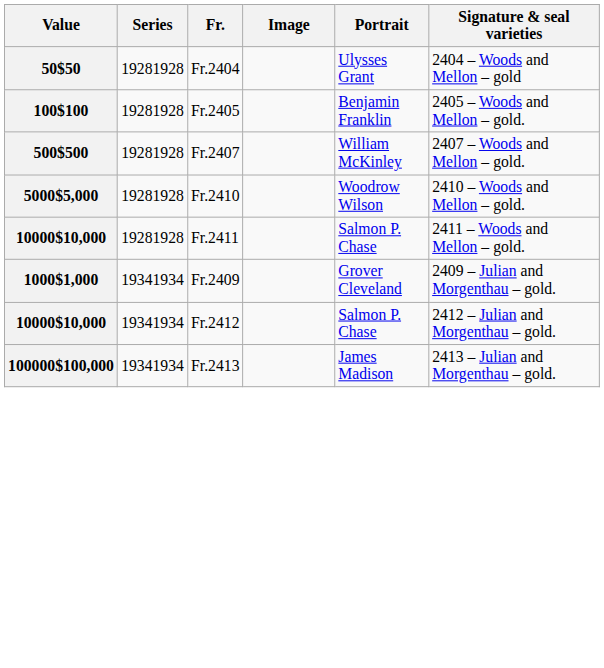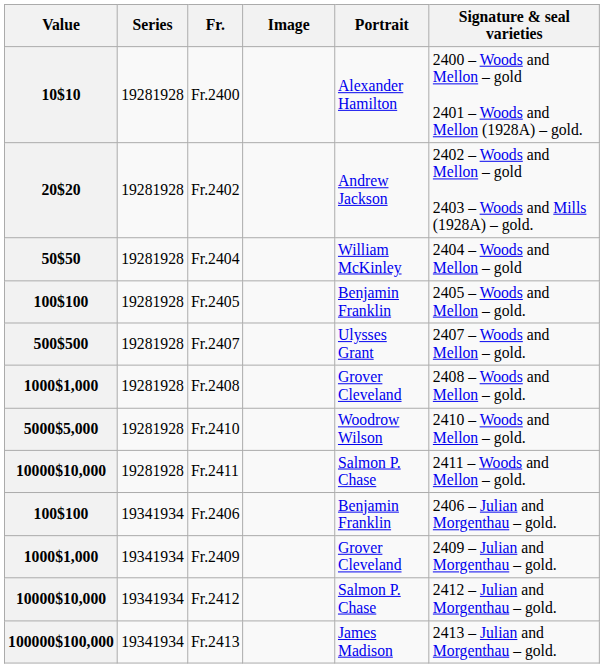 <table class="wikitable sortable">
 <tr>
 <th scope="col" style="width:30px;">Value</th>
 <th scope="col" style="width:40px;">Series</th>
 <th scope="col" style="width:40px; ">Fr.</th>
 <th scope="col" style="width:200px;">Image</th>
 <th scope="col" style="width:150px;" class="unsortable">Portrait</th>
 <th scope="col" style="width:400px;" class="unsortable">Signature & seal varieties</th>
 </tr>
 <tr>
+<th scope="row"><span>10</span>$10</th>
+<td><span>1928</span>1928</td>
+<td>Fr.2400</td>
+<td></td>
+<td><a href='#'>Alexander Hamilton</a></td>
+<td>2400 – <a href='#'>Woods</a> and <a href='#'>Mellon</a> – gold<br><br>2401 – <a href='#'>Woods</a> and <a href='#'>Mellon</a> (1928A) – gold.</td>
+</tr>
+<tr>
+<th scope="row"><span>20</span>$20</th>
+<td><span>1928</span>1928</td>
+<td>Fr.2402</td>
+<td></td>
+<td><a href='#'>Andrew Jackson</a></td>
+<td>2402 – <a href='#'>Woods</a> and <a href='#'>Mellon</a> – gold<br><br>2403 – <a href='#'>Woods</a> and <a href='#'>Mills</a> (1928A) – gold.</td>
+</tr>
+<tr>
 <th scope="row"><span>50</span>$50</th>
 <td><span>1928</span>1928</td>
 <td>Fr.2404</td>
 <td></td>
-<td><a href='#'>Ulysses Grant</a></td>
+<td><a href='#'>William McKinley</a></td>
 <td>2404 – <a href='#'>Woods</a> and <a href='#'>Mellon</a> – gold<br></td>
 </tr>
 <tr>
 <th scope="row"><span>100</span>$100</th>
 <td><span>1928</span>1928</td>
 <td>Fr.2405</td>
 <td></td>
 <td><a href='#'>Benjamin Franklin</a></td>
 <td>2405 – <a href='#'>Woods</a> and <a href='#'>Mellon</a> – gold.</td>
 </tr>
 <tr>
 <th scope="row"><span>500</span>$500</th>
 <td><span>1928</span>1928</td>
 <td>Fr.2407</td>
 <td></td>
-<td><a href='#'>William McKinley</a></td>
+<td><a href='#'>Ulysses Grant</a></td>
 <td>2407 – <a href='#'>Woods</a> and <a href='#'>Mellon</a> – gold.</td>
+</tr>
+<tr>
+<th scope="row"><span>1000</span>$1,000</th>
+<td><span>1928</span>1928</td>
+<td>Fr.2408</td>
+<td></td>
+<td><a href='#'>Grover Cleveland</a></td>
+<td>2408 – <a href='#'>Woods</a> and <a href='#'>Mellon</a> – gold.</td>
 </tr>
 <tr>
 <th scope="row"><span>5000</span>$5,000</th>
 <td><span>1928</span>1928</td>
 <td>Fr.2410</td>
 <td></td>
 <td><a href='#'>Woodrow Wilson</a></td>
 <td>2410 – <a href='#'>Woods</a> and <a href='#'>Mellon</a> – gold.</td>
 </tr>
 <tr>
 <th scope="row"><span>10000</span>$10,000</th>
 <td><span>1928</span>1928</td>
 <td>Fr.2411</td>
 <td></td>
 <td><a href='#'>Salmon P. Chase</a></td>
 <td>2411 – <a href='#'>Woods</a> and <a href='#'>Mellon</a> – gold.</td>
+</tr>
+<tr>
+<th scope="row"><span>100</span>$100</th>
+<td><span>1934</span>1934</td>
+<td>Fr.2406</td>
+<td></td>
+<td><a href='#'>Benjamin Franklin</a></td>
+<td>2406 – <a href='#'>Julian</a> and <a href='#'>Morgenthau</a> – gold.</td>
 </tr>
 <tr>
 <th scope="row"><span>1000</span>$1,000</th>
 <td><span>1934</span>1934</td>
 <td>Fr.2409</td>
 <td></td>
 <td><a href='#'>Grover Cleveland</a></td>
 <td>2409 – <a href='#'>Julian</a> and <a href='#'>Morgenthau</a> – gold.</td>
 </tr>
 <tr>
 <th scope="row"><span>10000</span>$10,000</th>
 <td><span>1934</span>1934</td>
 <td>Fr.2412</td>
 <td></td>
 <td><a href='#'>Salmon P. Chase</a></td>
 <td>2412 – <a href='#'>Julian</a> and <a href='#'>Morgenthau</a> – gold.</td>
 </tr>
 <tr>
 <th scope="row"><span>100000</span>$100,000</th>
 <td><span>1934</span>1934</td>
 <td>Fr.2413</td>
 <td></td>
 <td><a href='#'>James Madison</a></td>
 <td>2413 – <a href='#'>Julian</a> and <a href='#'>Morgenthau</a> – gold.</td>
 </tr>
 </table>
